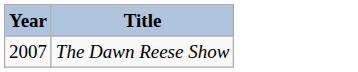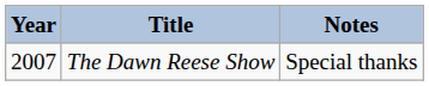 <table class="wikitable" style="font-size:95%;">
 <tr>
 <th style="background:#B0C4DE;">Year</th>
 <th style="background:#B0C4DE;">Title</th>
+<th style="background:#B0C4DE;">Notes</th>
 </tr>
 <tr>
 <td>2007</td>
 <td><em>The Dawn Reese Show</em></td>
+<td>Special thanks</td>
 </tr>
 </table>
